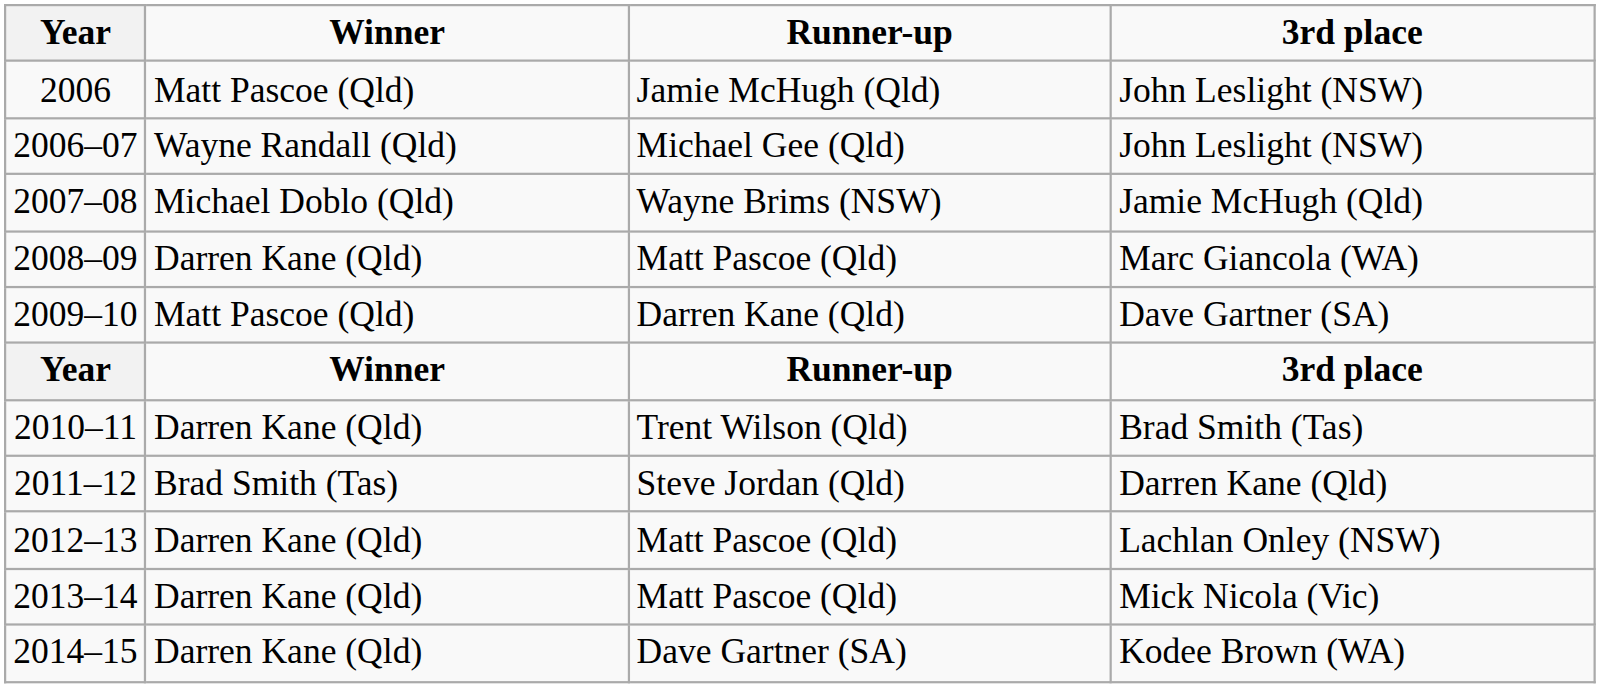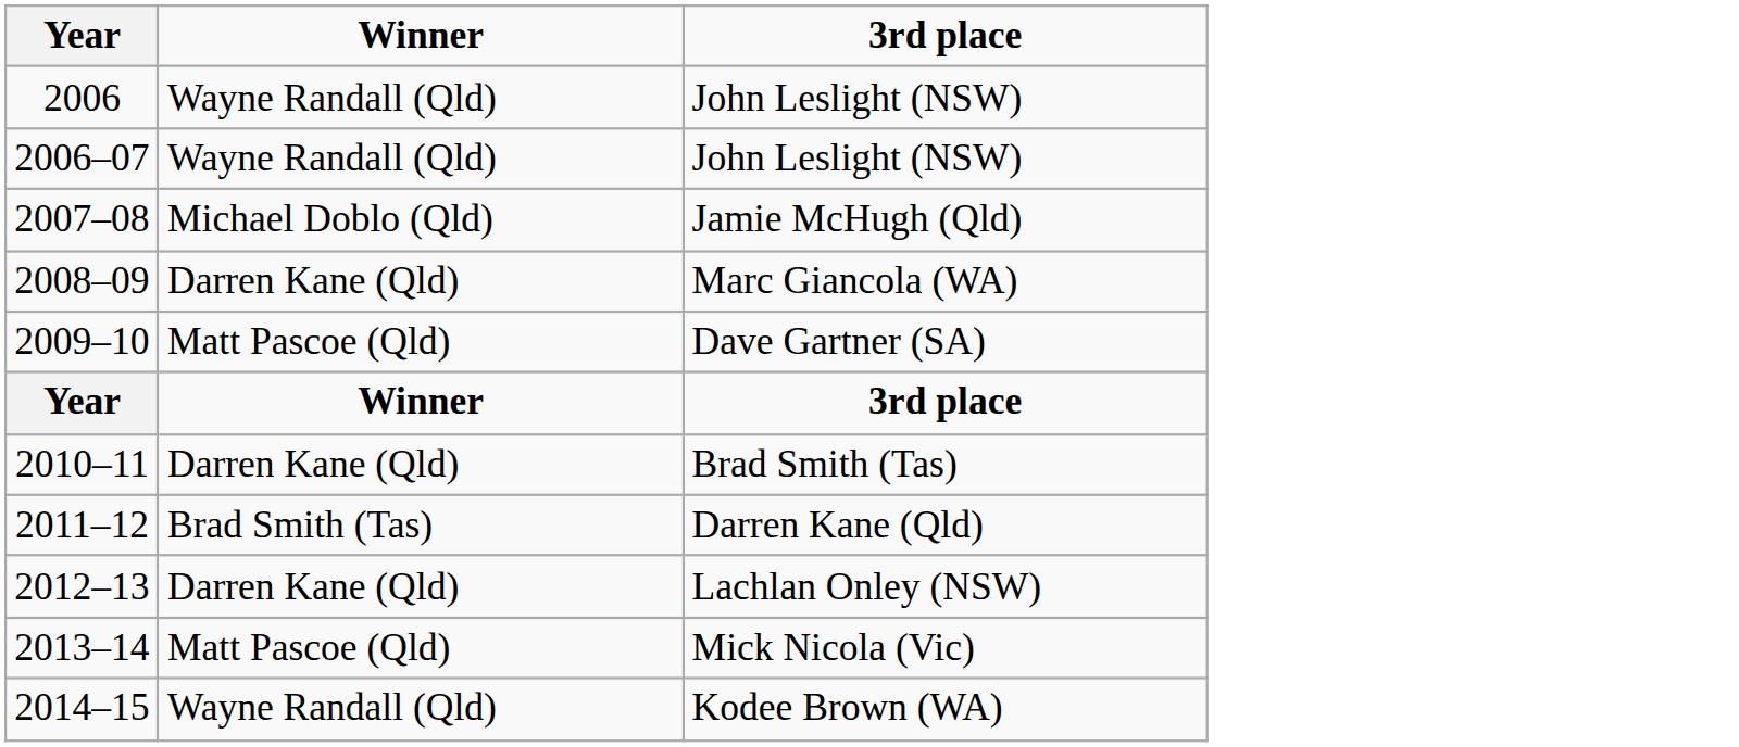 <table class="wikitable">
 <tr align=center>
 <th>Year</th>
 <td width=210px ><strong>Winner</strong></td>
-<td width=210px ><strong>Runner-up</strong></td>
 <td width=210px ><strong>3rd place</strong></td>
 </tr>
 <tr>
 <td align=center>2006</td>
-<td>Matt Pascoe (Qld)</td>
-<td>Jamie McHugh (Qld)</td>
+<td>Wayne Randall (Qld)</td>
 <td>John Leslight (NSW)</td>
 </tr>
 <tr>
 <td align=center>2006–07</td>
 <td>Wayne Randall (Qld)</td>
-<td>Michael Gee (Qld)</td>
 <td>John Leslight (NSW)</td>
 </tr>
 <tr>
 <td align=center>2007–08</td>
 <td>Michael Doblo (Qld)</td>
-<td>Wayne Brims (NSW)</td>
 <td>Jamie McHugh (Qld)</td>
 </tr>
 <tr>
 <td align=center>2008–09</td>
 <td>Darren Kane (Qld)</td>
-<td>Matt Pascoe (Qld)</td>
 <td>Marc Giancola (WA)</td>
 </tr>
 <tr>
 <td align=center>2009–10</td>
 <td>Matt Pascoe (Qld)</td>
-<td>Darren Kane (Qld)</td>
 <td>Dave Gartner (SA)</td>
 </tr>
 <tr align=center>
 <th>Year</th>
 <td width=210px ><strong>Winner</strong></td>
-<td width=210px ><strong>Runner-up</strong></td>
 <td width=210px ><strong>3rd place</strong></td>
 </tr>
 <tr>
 <td align=center>2010–11</td>
 <td>Darren Kane (Qld)</td>
-<td>Trent Wilson (Qld)</td>
 <td>Brad Smith (Tas)</td>
 </tr>
 <tr>
 <td align=center>2011–12</td>
 <td>Brad Smith (Tas)</td>
-<td>Steve Jordan (Qld)</td>
 <td>Darren Kane (Qld)</td>
 </tr>
 <tr>
 <td align=center>2012–13</td>
 <td>Darren Kane (Qld)</td>
-<td>Matt Pascoe (Qld)</td>
 <td>Lachlan Onley (NSW)</td>
 </tr>
 <tr>
 <td align=center>2013–14</td>
-<td>Darren Kane (Qld)</td>
 <td>Matt Pascoe (Qld)</td>
 <td>Mick Nicola (Vic)</td>
 </tr>
 <tr>
 <td align=center>2014–15</td>
-<td>Darren Kane (Qld)</td>
-<td>Dave Gartner (SA)</td>
+<td>Wayne Randall (Qld)</td>
 <td>Kodee Brown (WA)</td>
 </tr>
 </table>
